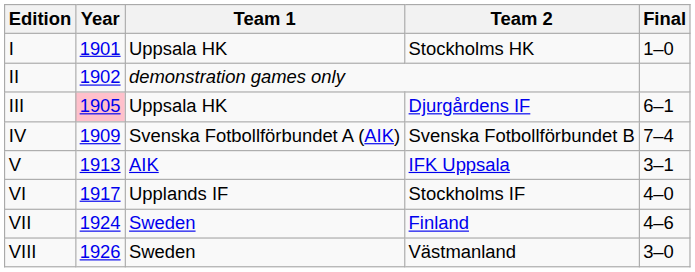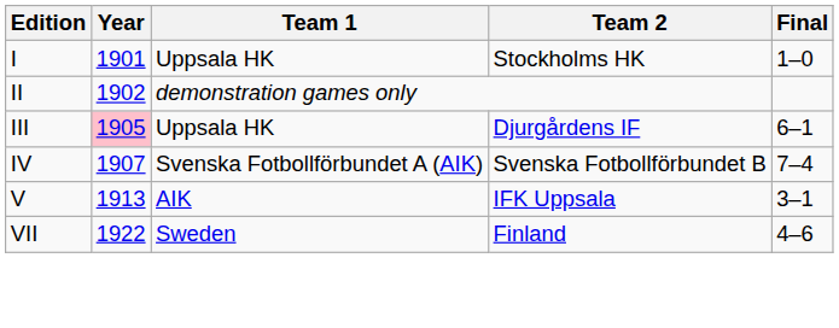 <table class="wikitable sortable">
 <tr>
 <th>Edition</th>
 <th>Year</th>
 <th>Team 1</th>
 <th>Team 2</th>
 <th>Final</th>
 </tr>
 <tr>
 <td>I</td>
 <td><a href='#'>1901</a></td>
 <td>Uppsala HK</td>
 <td>Stockholms HK</td>
 <td>1–0</td>
 </tr>
 <tr>
 <td>II</td>
 <td><a href='#'>1902</a></td>
 <td colspan=2><em>demonstration games only</em></td>
 <td></td>
 </tr>
 <tr>
 <td>III</td>
 <td style="background: pink;"><a href='#'>1905</a></td>
 <td>Uppsala HK</td>
 <td><a href='#'>Djurgårdens IF</a></td>
 <td>6–1</td>
 </tr>
 <tr>
 <td>IV</td>
-<td><a href='#'>1909</a></td>
+<td><a href='#'>1907</a></td>
 <td>Svenska Fotbollförbundet A (<a href='#'>AIK</a>)</td>
 <td>Svenska Fotbollförbundet B</td>
 <td>7–4</td>
 </tr>
 <tr>
 <td>V</td>
 <td><a href='#'>1913</a></td>
 <td><a href='#'>AIK</a></td>
 <td><a href='#'>IFK Uppsala</a></td>
 <td>3–1</td>
 </tr>
 <tr>
-<td>VI</td>
-<td><a href='#'>1917</a></td>
-<td>Upplands IF</td>
-<td>Stockholms IF</td>
-<td>4–0</td>
-</tr>
-<tr>
 <td>VII</td>
-<td><a href='#'>1924</a></td>
+<td><a href='#'>1922</a></td>
 <td><a href='#'>Sweden</a></td>
 <td><a href='#'>Finland</a></td>
 <td>4–6</td>
 </tr>
-<tr>
-<td>VIII</td>
-<td><a href='#'>1926</a></td>
-<td>Sweden</td>
-<td>Västmanland</td>
-<td>3–0</td>
-</tr>
 </table>
